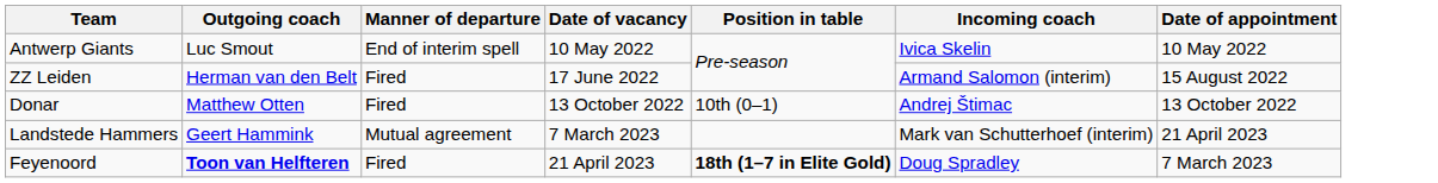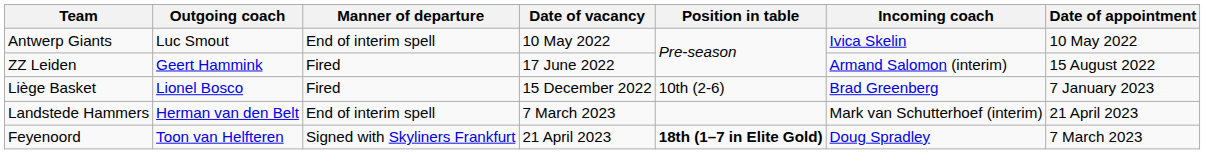 <table class="wikitable sortable">
 <tr>
 <th>Team</th>
 <th>Outgoing coach</th>
 <th>Manner of departure</th>
 <th>Date of vacancy</th>
 <th>Position in table</th>
 <th>Incoming coach</th>
 <th>Date of appointment</th>
 </tr>
 <tr>
 <td>Antwerp Giants</td>
 <td>Luc Smout</td>
 <td>End of interim spell</td>
 <td>10 May 2022</td>
 <td rowspan="2"><em>Pre-season</em></td>
 <td><a href='#'>Ivica Skelin</a></td>
 <td>10 May 2022</td>
 </tr>
 <tr>
 <td>ZZ Leiden</td>
-<td><a href='#'>Herman van den Belt</a></td>
+<td><a href='#'>Geert Hammink</a></td>
 <td>Fired</td>
 <td>17 June 2022</td>
 <td><a href='#'>Armand Salomon</a> (interim)</td>
 <td>15 August 2022</td>
 </tr>
 <tr>
-<td>Donar</td>
-<td><a href='#'>Matthew Otten</a></td>
+<td>Liège Basket</td>
+<td><a href='#'>Lionel Bosco</a></td>
 <td>Fired</td>
-<td>13 October 2022</td>
-<td>10th (0–1)</td>
-<td><a href='#'>Andrej Štimac</a></td>
-<td>13 October 2022</td>
+<td>15 December 2022</td>
+<td>10th (2-6)</td>
+<td><a href='#'>Brad Greenberg</a></td>
+<td>7 January 2023 </td>
 </tr>
 <tr>
 <td>Landstede Hammers</td>
-<td><a href='#'>Geert Hammink</a></td>
-<td>Mutual agreement</td>
+<td><a href='#'>Herman van den Belt</a></td>
+<td>End of interim spell</td>
 <td>7 March 2023</td>
 <td></td>
 <td>Mark van Schutterhoef (interim)</td>
 <td>21 April 2023</td>
 </tr>
 <tr>
 <td>Feyenoord</td>
-<td><strong><a href='#'>Toon van Helfteren</a></strong></td>
-<td>Fired</td>
+<td><a href='#'>Toon van Helfteren</a></td>
+<td>Signed with <a href='#'>Skyliners Frankfurt</a></td>
 <td>21 April 2023</td>
 <td><strong>18th (1–7 in Elite Gold)</strong></td>
 <td><a href='#'>Doug Spradley</a></td>
 <td>7 March 2023</td>
 </tr>
 </table>
